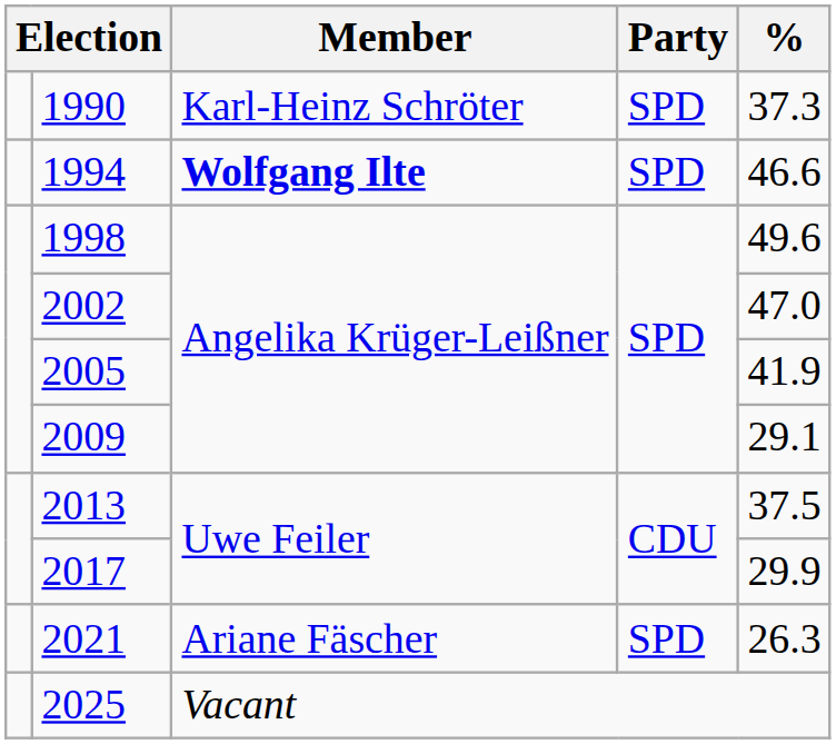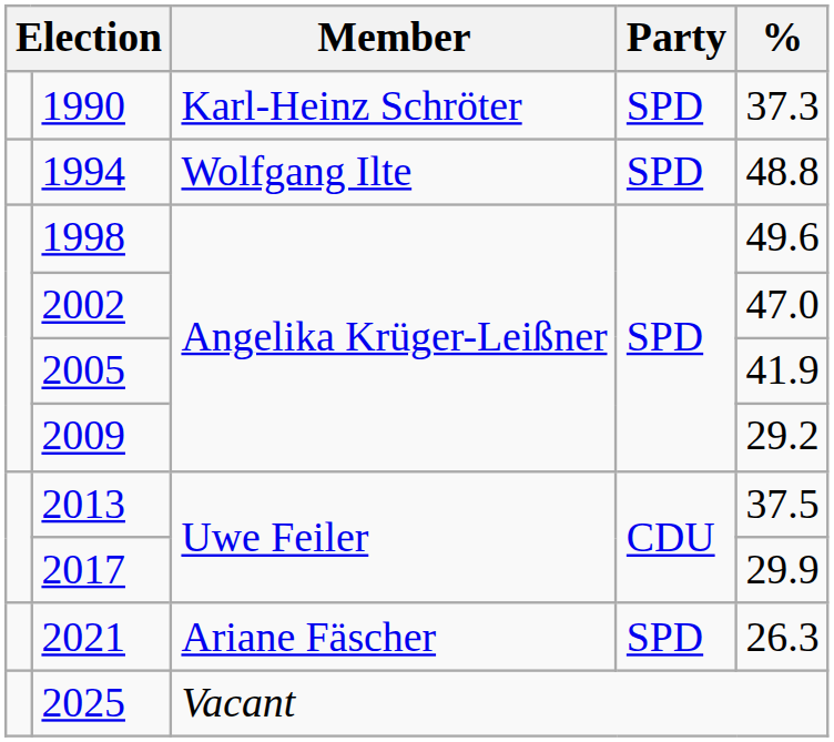 <table class=wikitable>
 <tr>
 <th colspan=2>Election</th>
 <th>Member</th>
 <th>Party</th>
 <th>%</th>
 </tr>
 <tr>
 <td bgcolor=></td>
 <td><a href='#'>1990</a></td>
 <td><a href='#'>Karl-Heinz Schröter</a></td>
 <td><a href='#'>SPD</a></td>
 <td align=right>37.3</td>
 </tr>
 <tr>
 <td bgcolor=></td>
 <td><a href='#'>1994</a></td>
-<td><strong><a href='#'>Wolfgang Ilte</a></strong></td>
+<td><a href='#'>Wolfgang Ilte</a></td>
 <td><a href='#'>SPD</a></td>
-<td align=right>46.6</td>
+<td align=right>48.8</td>
 </tr>
 <tr>
 <td rowspan=4 bgcolor=></td>
 <td><a href='#'>1998</a></td>
 <td rowspan=4><a href='#'>Angelika Krüger-Leißner</a></td>
 <td rowspan=4><a href='#'>SPD</a></td>
 <td align=right>49.6</td>
 </tr>
 <tr>
 <td><a href='#'>2002</a></td>
 <td align=right>47.0</td>
 </tr>
 <tr>
 <td><a href='#'>2005</a></td>
 <td align=right>41.9</td>
 </tr>
 <tr>
 <td><a href='#'>2009</a></td>
-<td align=right>29.1</td>
+<td align=right>29.2</td>
 </tr>
 <tr>
 <td rowspan=2 bgcolor=></td>
 <td><a href='#'>2013</a></td>
 <td rowspan=2><a href='#'>Uwe Feiler</a></td>
 <td rowspan=2><a href='#'>CDU</a></td>
 <td align=right>37.5</td>
 </tr>
 <tr>
 <td><a href='#'>2017</a></td>
 <td align=right>29.9</td>
 </tr>
 <tr>
 <td bgcolor=></td>
 <td><a href='#'>2021</a></td>
 <td><a href='#'>Ariane Fäscher</a></td>
 <td><a href='#'>SPD</a></td>
 <td align=right>26.3</td>
 </tr>
 <tr>
 <td></td>
 <td><a href='#'>2025</a></td>
 <td colspan=3><em>Vacant</em></td>
 </tr>
 </table>
